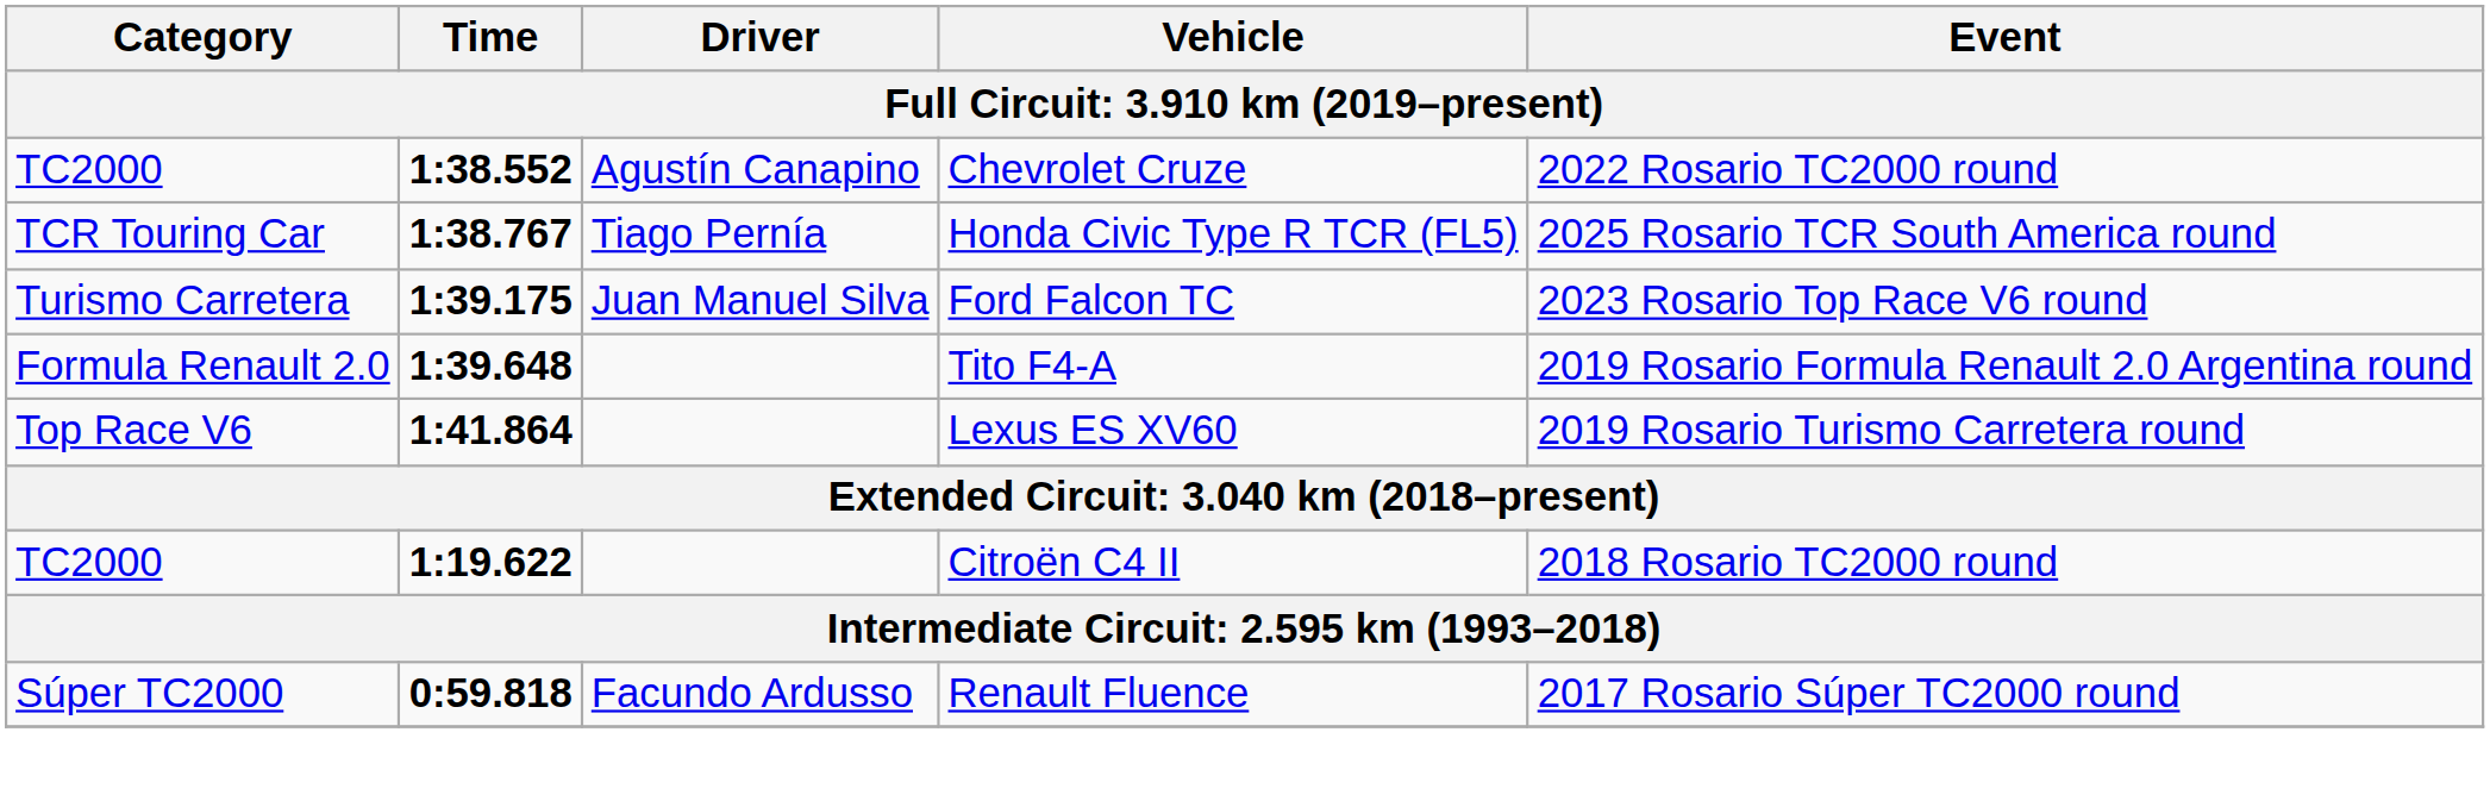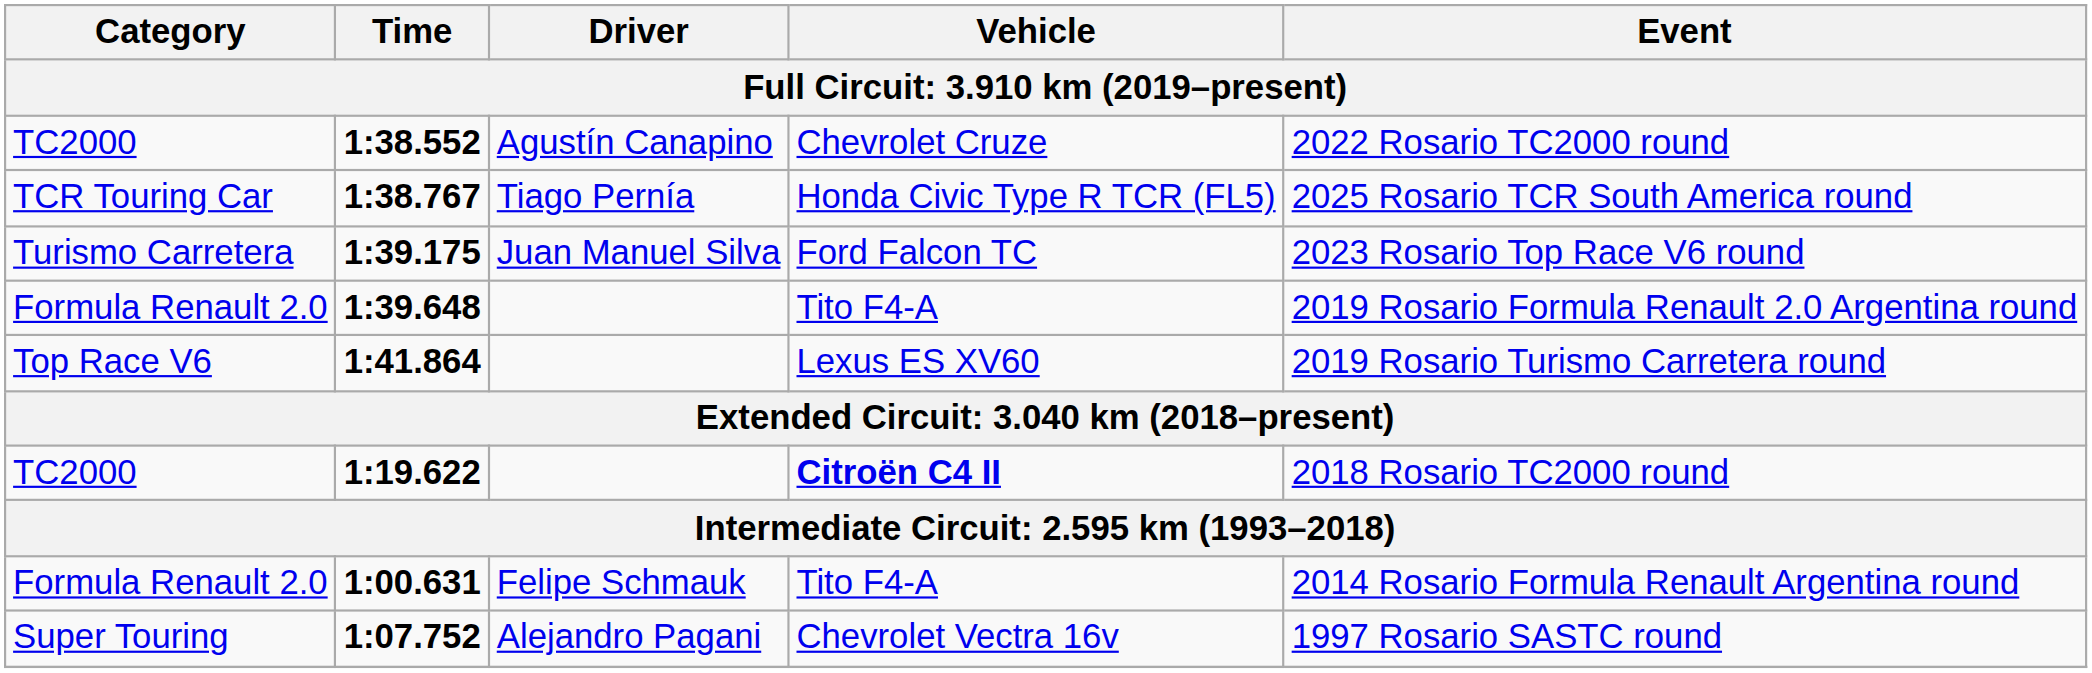 <table class="wikitable">
 <tr>
 <th>Category</th>
 <th>Time</th>
 <th>Driver</th>
 <th>Vehicle</th>
 <th>Event</th>
 </tr>
 <tr>
 <th colspan=5>Full Circuit: 3.910 km (2019–present)</th>
 </tr>
 <tr>
 <td><a href='#'>TC2000</a></td>
 <td><strong>1:38.552</strong></td>
 <td><a href='#'>Agustín Canapino</a></td>
 <td><a href='#'>Chevrolet Cruze</a></td>
 <td><a href='#'>2022 Rosario TC2000 round</a></td>
 </tr>
 <tr>
 <td><a href='#'>TCR Touring Car</a></td>
 <td><strong>1:38.767</strong></td>
 <td><a href='#'>Tiago Pernía</a></td>
 <td><a href='#'>Honda Civic Type R TCR (FL5)</a></td>
 <td><a href='#'>2025 Rosario TCR South America round</a></td>
 </tr>
 <tr>
 <td><a href='#'>Turismo Carretera</a></td>
 <td><strong>1:39.175</strong></td>
 <td><a href='#'>Juan Manuel Silva</a></td>
 <td><a href='#'>Ford Falcon TC</a></td>
 <td><a href='#'>2023 Rosario Top Race V6 round</a></td>
 </tr>
 <tr>
 <td><a href='#'>Formula Renault 2.0</a></td>
 <td><strong>1:39.648</strong></td>
 <td></td>
 <td><a href='#'>Tito F4-A</a></td>
 <td><a href='#'>2019 Rosario Formula Renault 2.0 Argentina round</a></td>
 </tr>
 <tr>
 <td><a href='#'>Top Race V6</a></td>
 <td><strong>1:41.864</strong></td>
 <td></td>
 <td><a href='#'>Lexus ES XV60</a></td>
 <td><a href='#'>2019 Rosario Turismo Carretera round</a></td>
 </tr>
 <tr>
 <th colspan=5>Extended Circuit: 3.040 km (2018–present)</th>
 </tr>
 <tr>
 <td><a href='#'>TC2000</a></td>
 <td><strong>1:19.622</strong></td>
 <td></td>
-<td><a href='#'>Citroën C4 II</a></td>
+<td><strong><a href='#'>Citroën C4 II</a></strong></td>
 <td><a href='#'>2018 Rosario TC2000 round</a></td>
 </tr>
 <tr>
 <th colspan=5>Intermediate Circuit: 2.595 km (1993–2018)</th>
 </tr>
 <tr>
-<td><a href='#'>Súper TC2000</a></td>
-<td><strong>0:59.818</strong></td>
-<td><a href='#'>Facundo Ardusso</a></td>
-<td><a href='#'>Renault Fluence</a></td>
-<td><a href='#'>2017 Rosario Súper TC2000 round</a></td>
+<td><a href='#'>Formula Renault 2.0</a></td>
+<td><strong>1:00.631</strong></td>
+<td><a href='#'>Felipe Schmauk</a></td>
+<td><a href='#'>Tito F4-A</a></td>
+<td><a href='#'>2014 Rosario Formula Renault Argentina round</a></td>
+</tr>
+<tr>
+<td><a href='#'>Super Touring</a></td>
+<td><strong>1:07.752</strong></td>
+<td><a href='#'>Alejandro Pagani</a></td>
+<td><a href='#'>Chevrolet Vectra 16v</a></td>
+<td><a href='#'>1997 Rosario SASTC round</a></td>
 </tr>
 <tr>
 </tr>
 </table>
